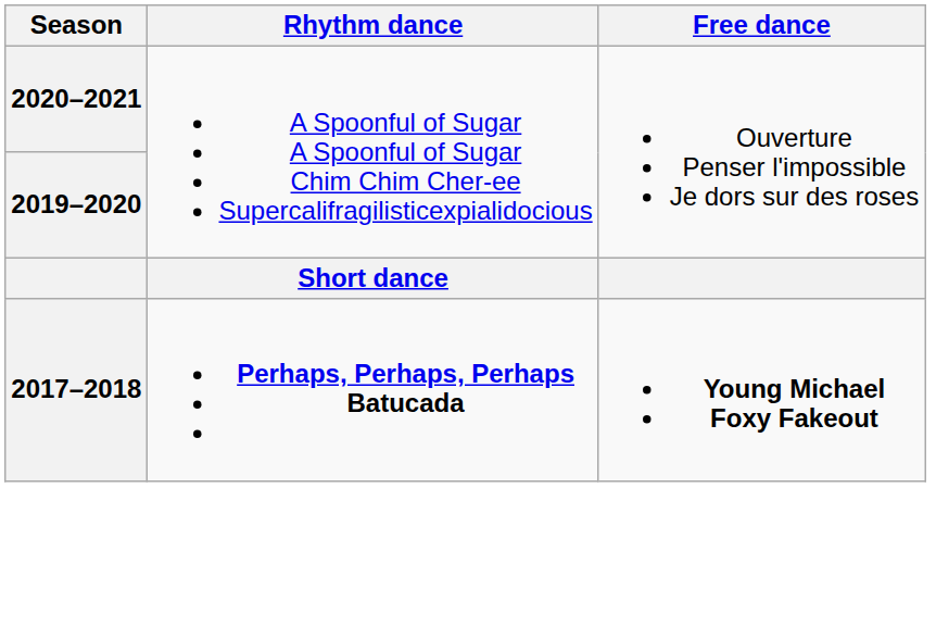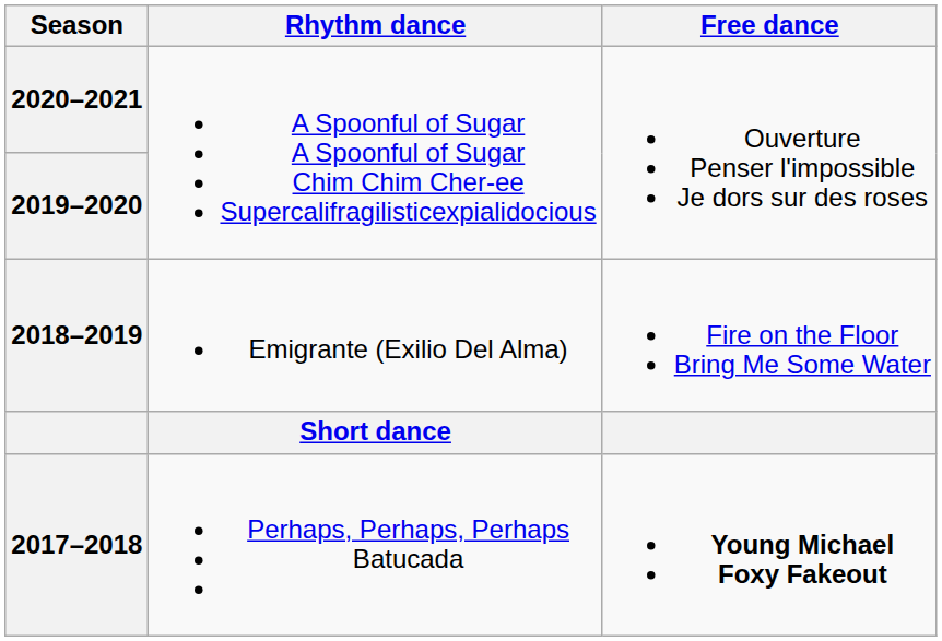 <table class=wikitable style=text-align:center>
 <tr>
 <th>Season</th>
 <th><a href='#'>Rhythm dance</a></th>
 <th><a href='#'>Free dance</a></th>
 </tr>
 <tr>
 <th>2020–2021<br></th>
 <td rowspan=2><br><ul><li> <a href='#'>A Spoonful of Sugar</a></li><li> <a href='#'>A Spoonful of Sugar</a></li><li> <a href='#'>Chim Chim Cher-ee</a></li><li> <a href='#'>Supercalifragilisticexpialidocious</a><br></li></ul></td>
 <td rowspan=2><br><ul><li>Ouverture</li><li>Penser l'impossible</li><li>Je dors sur des roses<br></li></ul></td>
 </tr>
 <tr>
 <th>2019–2020<br></th>
 </tr>
 <tr>
+<th>2018–2019<br></th>
+<td><br><ul><li> Emigrante (Exilio Del Alma)<br></li></ul></td>
+<td><br><ul><li><a href='#'>Fire on the Floor</a><br></li><li><a href='#'>Bring Me Some Water</a><br></li></ul></td>
+</tr>
+<tr>
 <th></th>
 <th><a href='#'>Short dance</a></th>
 <th></th>
 </tr>
 <tr>
 <th>2017–2018<br></th>
-<td><strong><br><ul><li> <a href='#'>Perhaps, Perhaps, Perhaps</a><br></li><li> Batucada<br></li><li></li></ul></strong></td>
+<td><br><ul><li> <a href='#'>Perhaps, Perhaps, Perhaps</a><br></li><li> Batucada<br></li><li></li></ul></td>
 <td><strong><br><ul><li>Young Michael<br></li><li>Foxy Fakeout<br></li></ul></strong></td>
 </tr>
 </table>
